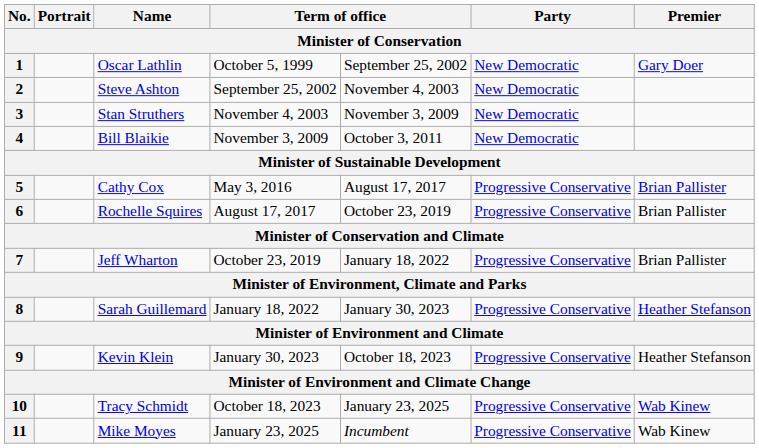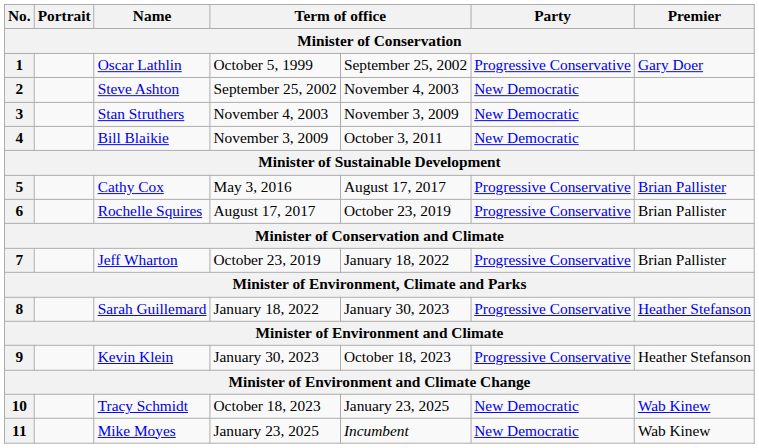 <table class="wikitable">
 <tr>
 <th>No.</th>
 <th>Portrait</th>
 <th>Name</th>
 <th colspan="2">Term of office</th>
 <th>Party</th>
 <th>Premier</th>
 </tr>
 <tr>
 <th colspan="7">Minister of Conservation</th>
 </tr>
 <tr>
 <th>1</th>
 <td></td>
 <td><a href='#'>Oscar Lathlin</a></td>
 <td>October 5, 1999</td>
 <td>September 25, 2002</td>
-<td><a href='#'>New Democratic</a></td>
+<td><a href='#'>Progressive Conservative</a></td>
 <td><a href='#'>Gary Doer</a></td>
 </tr>
 <tr>
 <th>2</th>
 <td></td>
 <td><a href='#'>Steve Ashton</a></td>
 <td>September 25, 2002</td>
 <td>November 4, 2003</td>
 <td><a href='#'>New Democratic</a></td>
 <td></td>
 </tr>
 <tr>
 <th>3</th>
 <td></td>
 <td><a href='#'>Stan Struthers</a></td>
 <td>November 4, 2003</td>
 <td>November 3, 2009</td>
 <td><a href='#'>New Democratic</a></td>
 <td></td>
 </tr>
 <tr>
 <th>4</th>
 <td></td>
 <td><a href='#'>Bill Blaikie</a></td>
 <td>November 3, 2009</td>
 <td>October 3, 2011</td>
 <td><a href='#'>New Democratic</a></td>
 <td></td>
 </tr>
 <tr>
 <th colspan="7">Minister of Sustainable Development</th>
 </tr>
 <tr>
 <th>5</th>
 <td></td>
 <td><a href='#'>Cathy Cox</a></td>
 <td>May 3, 2016</td>
 <td>August 17, 2017</td>
 <td><a href='#'>Progressive Conservative</a></td>
 <td><a href='#'>Brian Pallister</a></td>
 </tr>
 <tr>
 <th>6</th>
 <td></td>
 <td><a href='#'>Rochelle Squires</a></td>
 <td>August 17, 2017</td>
 <td>October 23, 2019</td>
 <td><a href='#'>Progressive Conservative</a></td>
 <td>Brian Pallister</td>
 </tr>
 <tr>
 <th colspan="7">Minister of Conservation and Climate</th>
 </tr>
 <tr>
 <th>7</th>
 <td></td>
 <td><a href='#'>Jeff Wharton</a></td>
 <td>October 23, 2019</td>
 <td>January 18, 2022</td>
 <td><a href='#'>Progressive Conservative</a></td>
 <td>Brian Pallister</td>
 </tr>
 <tr>
 <th colspan="7">Minister of Environment, Climate and Parks</th>
 </tr>
 <tr>
 <th>8</th>
 <td></td>
 <td><a href='#'>Sarah Guillemard</a></td>
 <td>January 18, 2022</td>
 <td>January 30, 2023</td>
 <td><a href='#'>Progressive Conservative</a></td>
 <td><a href='#'>Heather Stefanson</a></td>
 </tr>
 <tr>
 <th colspan="7">Minister of Environment and Climate</th>
 </tr>
 <tr>
 <th>9</th>
 <td></td>
 <td><a href='#'>Kevin Klein</a></td>
 <td>January 30, 2023</td>
 <td>October 18, 2023</td>
 <td><a href='#'>Progressive Conservative</a></td>
 <td>Heather Stefanson</td>
 </tr>
 <tr>
 <th colspan="7">Minister of Environment and Climate Change</th>
 </tr>
 <tr>
 <th>10</th>
 <td></td>
 <td><a href='#'>Tracy Schmidt</a></td>
 <td>October 18, 2023</td>
 <td>January 23, 2025</td>
-<td><a href='#'>Progressive Conservative</a></td>
+<td><a href='#'>New Democratic</a></td>
 <td><a href='#'>Wab Kinew</a></td>
 </tr>
 <tr>
 <th>11</th>
 <td></td>
 <td><a href='#'>Mike Moyes</a></td>
 <td>January 23, 2025</td>
 <td><em>Incumbent</em></td>
-<td><a href='#'>Progressive Conservative</a></td>
+<td><a href='#'>New Democratic</a></td>
 <td>Wab Kinew</td>
 </tr>
 </table>
